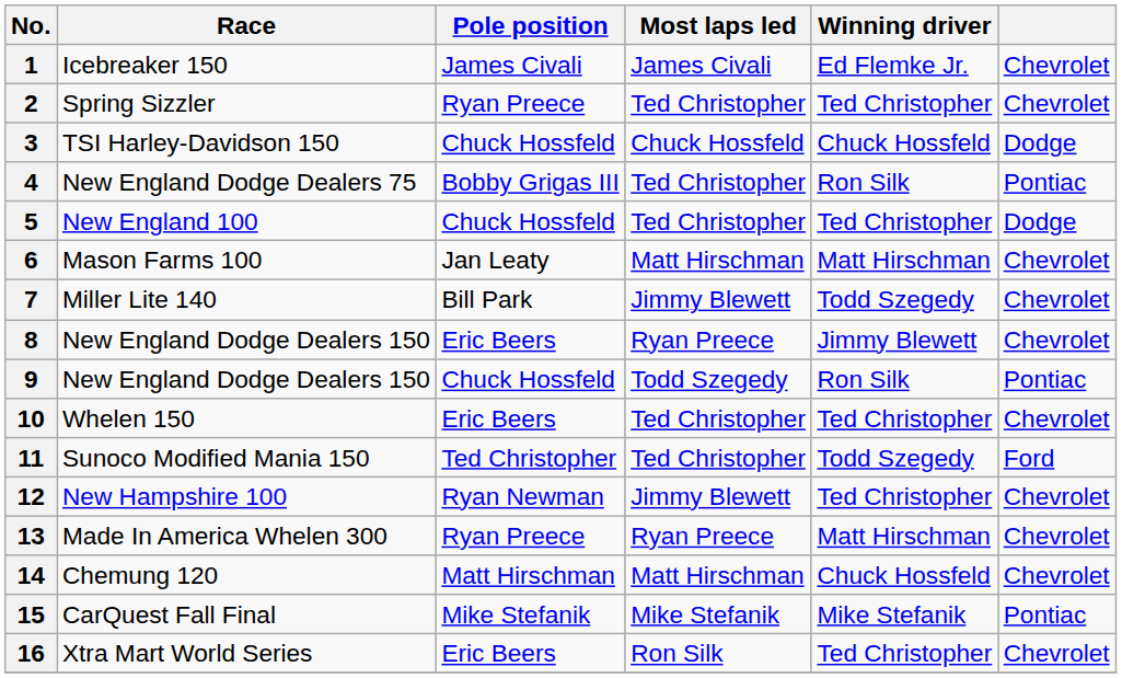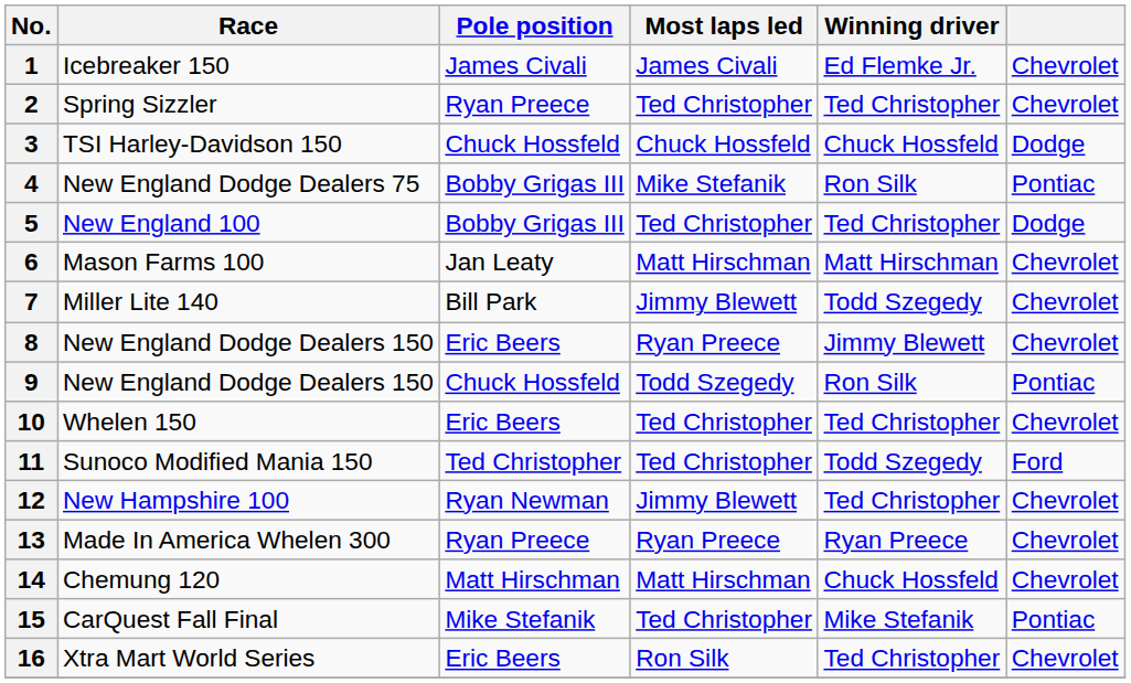 <table class="wikitable sortable" style="font-size:95%">
 <tr>
 <th>No.</th>
 <th>Race</th>
 <th><a href='#'>Pole position</a></th>
 <th>Most laps led</th>
 <th>Winning driver</th>
 <th></th>
 </tr>
 <tr>
 <th>1</th>
 <td>Icebreaker 150</td>
 <td><a href='#'>James Civali</a></td>
 <td><a href='#'>James Civali</a></td>
 <td><a href='#'>Ed Flemke Jr.</a></td>
 <td><a href='#'>Chevrolet</a></td>
 </tr>
 <tr>
 <th>2</th>
 <td>Spring Sizzler</td>
 <td><a href='#'>Ryan Preece</a></td>
 <td><a href='#'>Ted Christopher</a></td>
 <td><a href='#'>Ted Christopher</a></td>
 <td><a href='#'>Chevrolet</a></td>
 </tr>
 <tr>
 <th>3</th>
 <td>TSI Harley-Davidson 150</td>
 <td><a href='#'>Chuck Hossfeld</a></td>
 <td><a href='#'>Chuck Hossfeld</a></td>
 <td><a href='#'>Chuck Hossfeld</a></td>
 <td><a href='#'>Dodge</a></td>
 </tr>
 <tr>
 <th>4</th>
 <td>New England Dodge Dealers 75</td>
 <td><a href='#'>Bobby Grigas III</a></td>
-<td><a href='#'>Ted Christopher</a></td>
+<td><a href='#'>Mike Stefanik</a></td>
 <td><a href='#'>Ron Silk</a></td>
 <td><a href='#'>Pontiac</a></td>
 </tr>
 <tr>
 <th>5</th>
 <td><a href='#'>New England 100</a></td>
-<td><a href='#'>Chuck Hossfeld</a></td>
+<td><a href='#'>Bobby Grigas III</a></td>
 <td><a href='#'>Ted Christopher</a></td>
 <td><a href='#'>Ted Christopher</a></td>
 <td><a href='#'>Dodge</a></td>
 </tr>
 <tr>
 <th>6</th>
 <td>Mason Farms 100</td>
 <td>Jan Leaty</td>
 <td><a href='#'>Matt Hirschman</a></td>
 <td><a href='#'>Matt Hirschman</a></td>
 <td><a href='#'>Chevrolet</a></td>
 </tr>
 <tr>
 <th>7</th>
 <td>Miller Lite 140</td>
 <td>Bill Park</td>
 <td><a href='#'>Jimmy Blewett</a></td>
 <td><a href='#'>Todd Szegedy</a></td>
 <td><a href='#'>Chevrolet</a></td>
 </tr>
 <tr>
 <th>8</th>
 <td>New England Dodge Dealers 150</td>
 <td><a href='#'>Eric Beers</a></td>
 <td><a href='#'>Ryan Preece</a></td>
 <td><a href='#'>Jimmy Blewett</a></td>
 <td><a href='#'>Chevrolet</a></td>
 </tr>
 <tr>
 <th>9</th>
 <td>New England Dodge Dealers 150</td>
 <td><a href='#'>Chuck Hossfeld</a></td>
 <td><a href='#'>Todd Szegedy</a></td>
 <td><a href='#'>Ron Silk</a></td>
 <td><a href='#'>Pontiac</a></td>
 </tr>
 <tr>
 <th>10</th>
 <td>Whelen 150</td>
 <td><a href='#'>Eric Beers</a></td>
 <td><a href='#'>Ted Christopher</a></td>
 <td><a href='#'>Ted Christopher</a></td>
 <td><a href='#'>Chevrolet</a></td>
 </tr>
 <tr>
 <th>11</th>
 <td>Sunoco Modified Mania 150</td>
 <td><a href='#'>Ted Christopher</a></td>
 <td><a href='#'>Ted Christopher</a></td>
 <td><a href='#'>Todd Szegedy</a></td>
 <td><a href='#'>Ford</a></td>
 </tr>
 <tr>
 <th>12</th>
 <td><a href='#'>New Hampshire 100</a></td>
 <td><a href='#'>Ryan Newman</a></td>
 <td><a href='#'>Jimmy Blewett</a></td>
 <td><a href='#'>Ted Christopher</a></td>
 <td><a href='#'>Chevrolet</a></td>
 </tr>
 <tr>
 <th>13</th>
 <td>Made In America Whelen 300</td>
 <td><a href='#'>Ryan Preece</a></td>
 <td><a href='#'>Ryan Preece</a></td>
-<td><a href='#'>Matt Hirschman</a></td>
+<td><a href='#'>Ryan Preece</a></td>
 <td><a href='#'>Chevrolet</a></td>
 </tr>
 <tr>
 <th>14</th>
 <td>Chemung 120</td>
 <td><a href='#'>Matt Hirschman</a></td>
 <td><a href='#'>Matt Hirschman</a></td>
 <td><a href='#'>Chuck Hossfeld</a></td>
 <td><a href='#'>Chevrolet</a></td>
 </tr>
 <tr>
 <th>15</th>
 <td>CarQuest Fall Final</td>
 <td><a href='#'>Mike Stefanik</a></td>
-<td><a href='#'>Mike Stefanik</a></td>
+<td><a href='#'>Ted Christopher</a></td>
 <td><a href='#'>Mike Stefanik</a></td>
 <td><a href='#'>Pontiac</a></td>
 </tr>
 <tr>
 <th>16</th>
 <td>Xtra Mart World Series</td>
 <td><a href='#'>Eric Beers</a></td>
 <td><a href='#'>Ron Silk</a></td>
 <td><a href='#'>Ted Christopher</a></td>
 <td><a href='#'>Chevrolet</a></td>
 </tr>
 <tr>
 </tr>
 </table>
